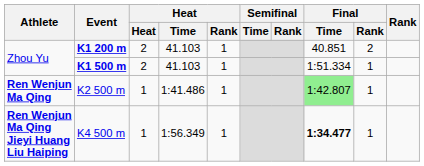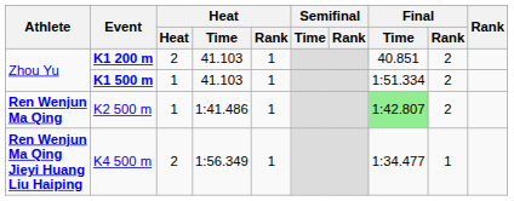 <table class="wikitable" style="text-align:center; font-size:90%">
 <tr>
 <th rowspan="2">Athlete</th>
 <th rowspan="2">Event</th>
 <th colspan="3">Heat</th>
 <th colspan="2">Semifinal</th>
 <th colspan="2">Final</th>
 <th rowspan="2">Rank</th>
 </tr>
 <tr>
 <th>Heat</th>
 <th>Time</th>
 <th>Rank</th>
 <th>Time</th>
 <th>Rank</th>
 <th>Time</th>
 <th>Rank</th>
 </tr>
 <tr>
 <td rowspan="2" style="text-align:left;"><a href='#'>Zhou Yu</a></td>
 <td align="left"><strong><a href='#'>K1 200 m</a></strong></td>
 <td>2</td>
 <td>41.103</td>
 <td>1 <strong></strong></td>
 <td colspan="2" style="background:#dcdcdc;"></td>
 <td>40.851</td>
 <td>2</td>
 <td></td>
 </tr>
 <tr>
 <td align="left"><strong><a href='#'>K1 500 m</a></strong></td>
-<td>2</td>
+<td>1</td>
 <td>41.103</td>
 <td>1 <strong></strong></td>
 <td colspan="2" style="background:#dcdcdc;"></td>
 <td>1:51.334</td>
-<td>1</td>
+<td>2</td>
 <td></td>
 </tr>
 <tr>
 <td align="left"><strong><a href='#'>Ren Wenjun</a><br><a href='#'>Ma Qing</a></strong></td>
 <td align="left"><a href='#'>K2 500 m</a></td>
 <td>1</td>
 <td>1:41.486</td>
 <td>1 <strong></strong></td>
 <td colspan="2" style="background:#dcdcdc;"></td>
 <td style="background: lightgreen;">1:42.807</td>
-<td>1</td>
+<td>2</td>
 <td></td>
 </tr>
 <tr>
 <td align="left"><strong><a href='#'>Ren Wenjun</a><br><a href='#'>Ma Qing</a><br><a href='#'>Jieyi Huang</a><br><a href='#'>Liu Haiping</a></strong></td>
 <td align="left"><a href='#'>K4 500 m</a></td>
-<td>1</td>
+<td>2</td>
 <td>1:56.349</td>
 <td>1 <strong></strong></td>
 <td colspan="2" style="background:#dcdcdc;"></td>
-<td><strong>1:34.477</strong></td>
+<td>1:34.477</td>
 <td>1</td>
 <td></td>
 </tr>
 </table>
